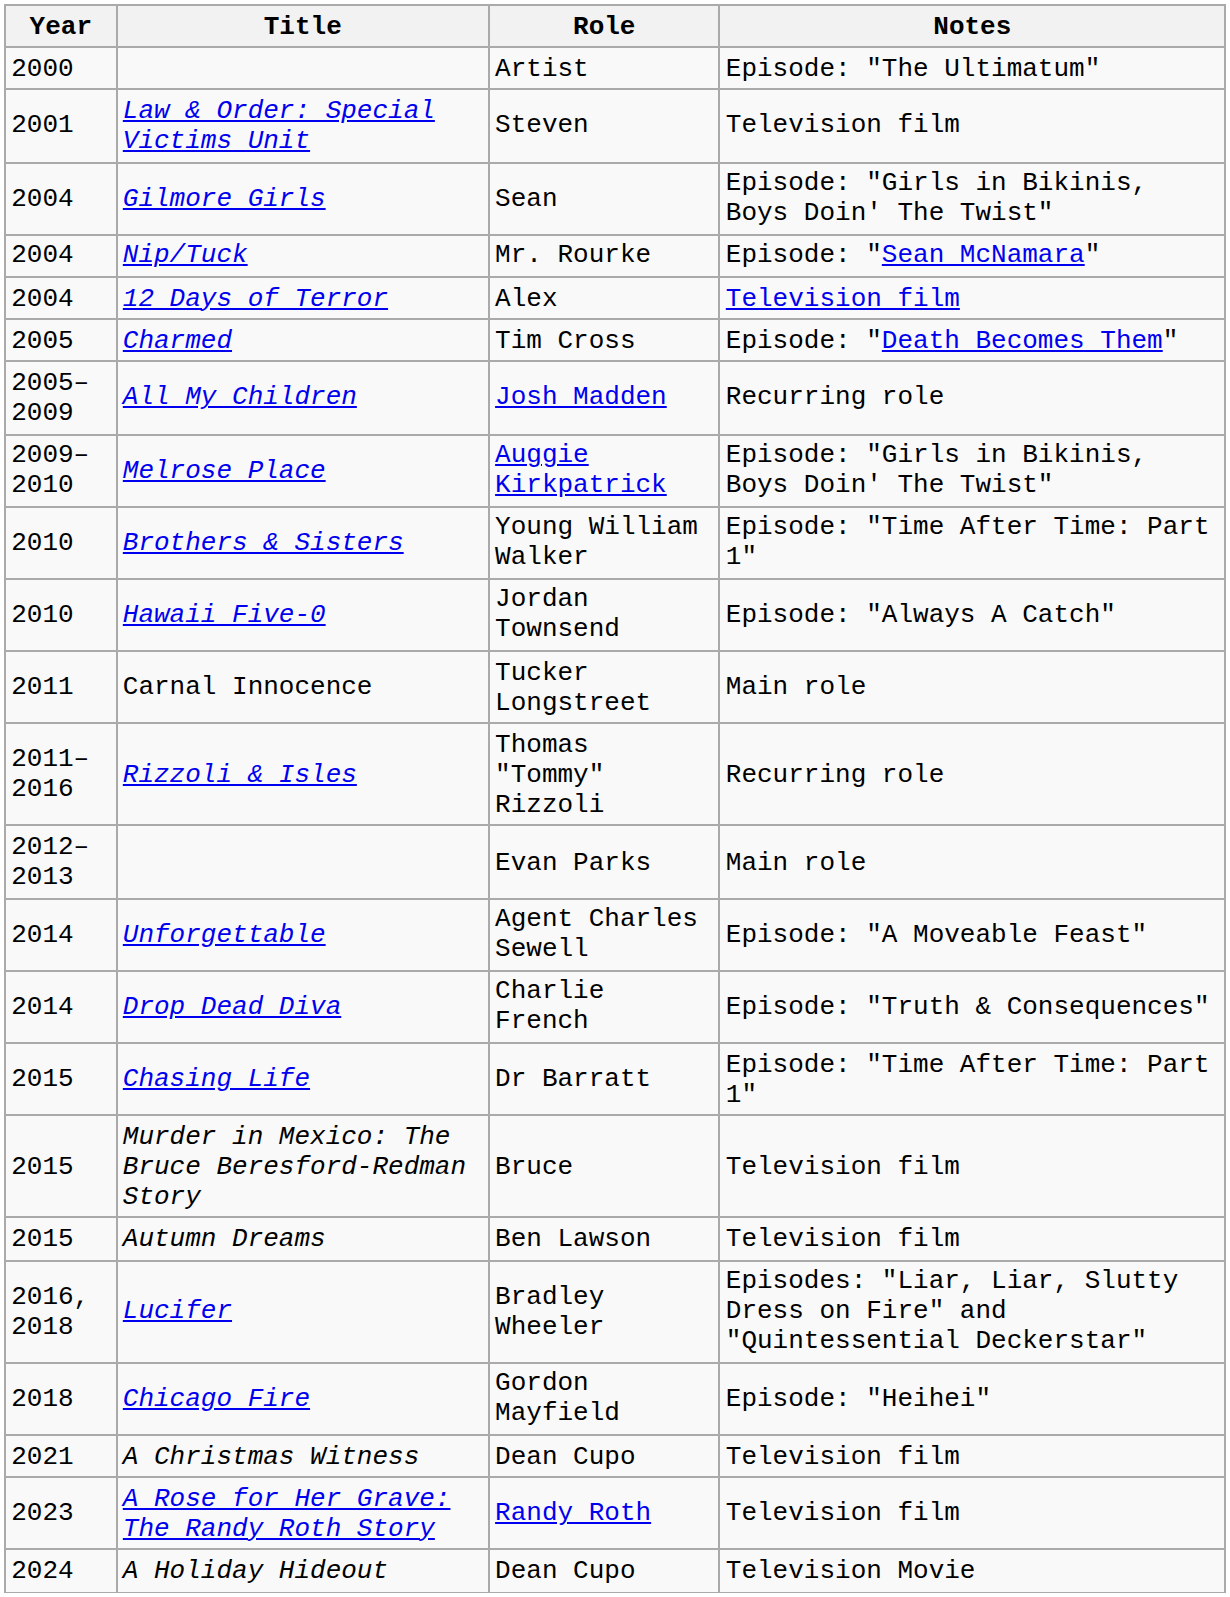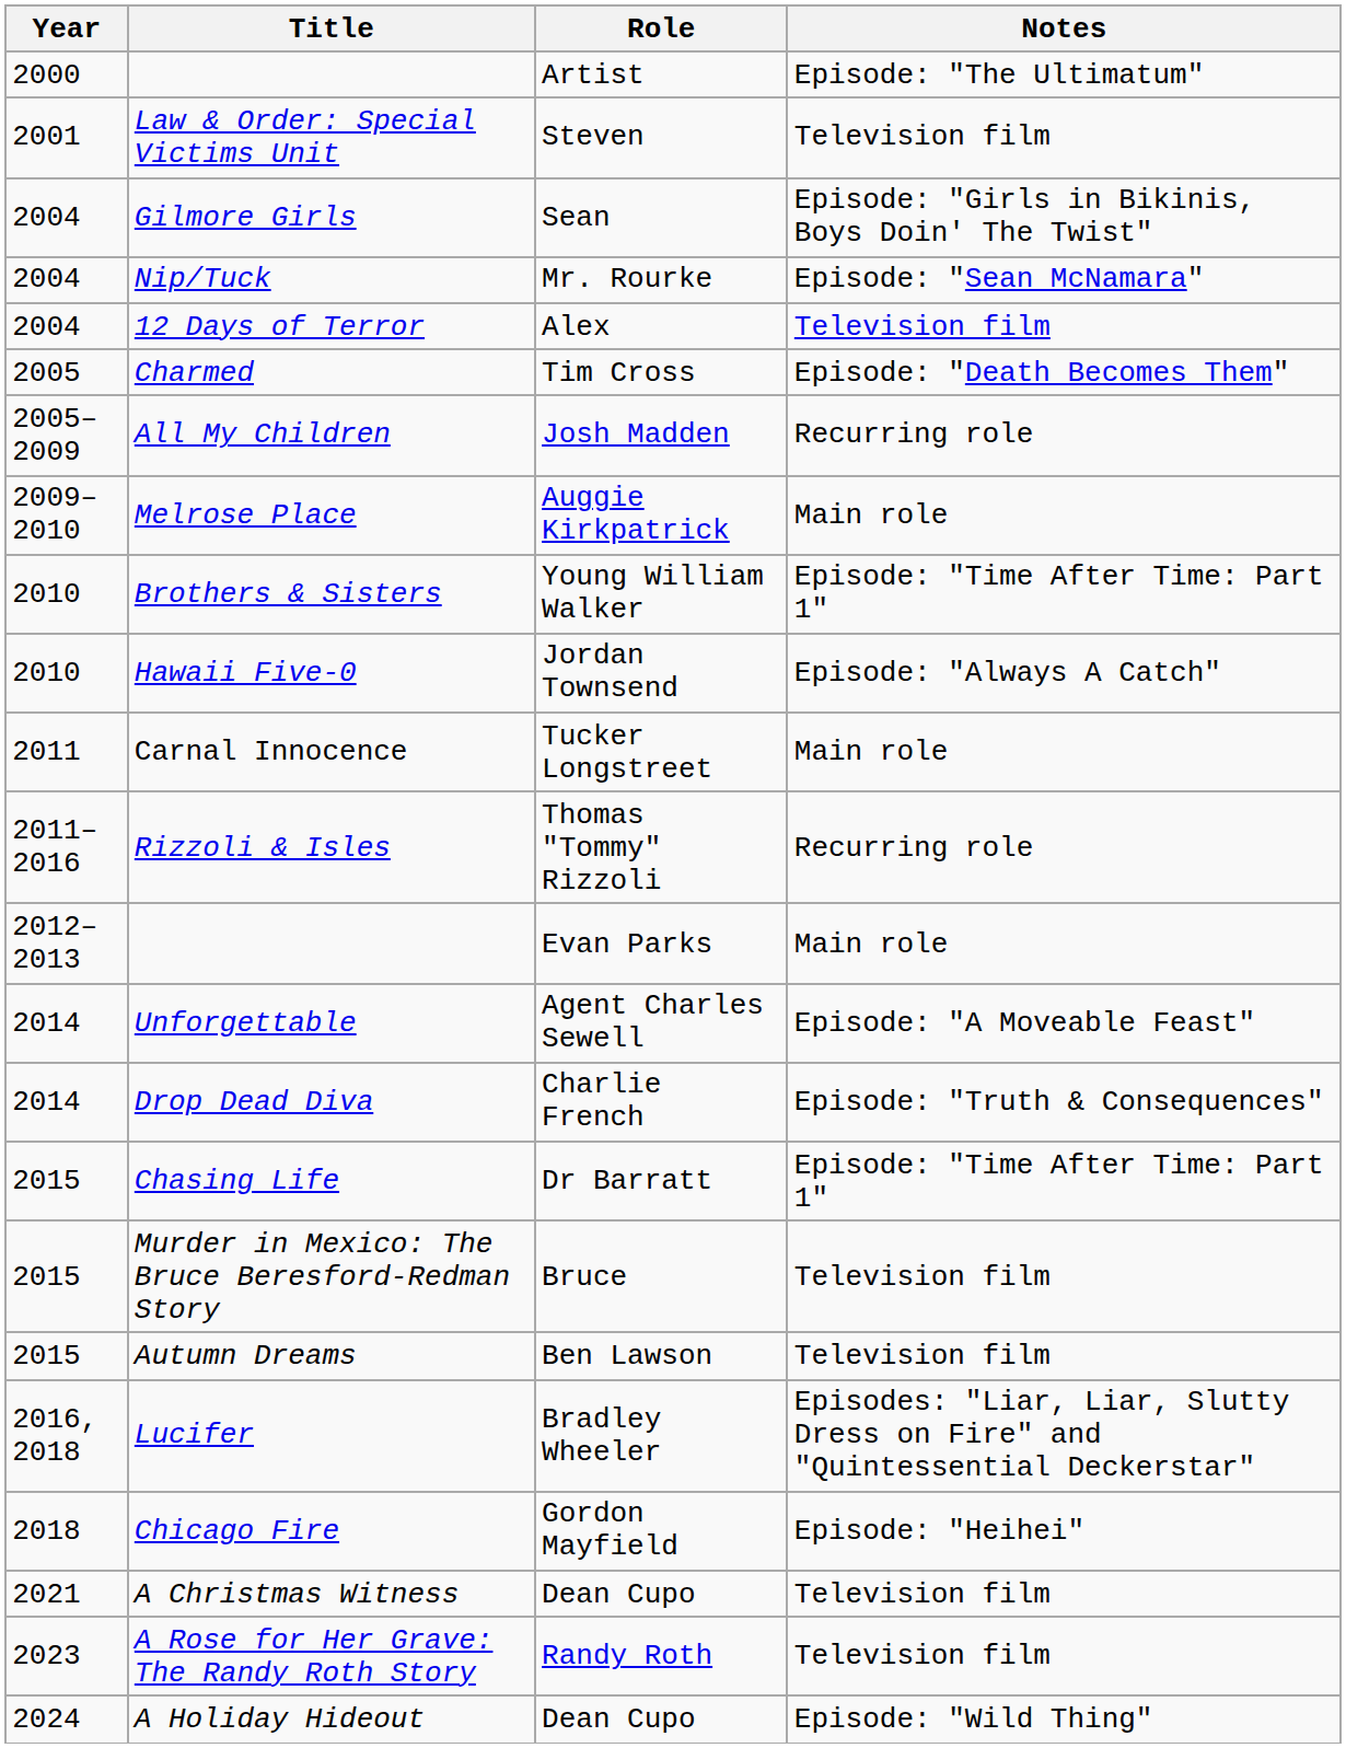 <table class="wikitable sortable">
 <tr>
 <th>Year</th>
 <th>Title</th>
 <th>Role</th>
 <th class="unsortable">Notes</th>
 </tr>
 <tr>
 <td>2000</td>
 <td><em></em></td>
 <td>Artist</td>
 <td>Episode: "The Ultimatum"</td>
 </tr>
 <tr>
 <td>2001</td>
 <td><em><a href='#'>Law & Order: Special Victims Unit</a></em></td>
 <td>Steven</td>
 <td>Television film</td>
 </tr>
 <tr>
 <td>2004</td>
 <td><em><a href='#'>Gilmore Girls</a></em></td>
 <td>Sean</td>
 <td>Episode: "Girls in Bikinis, Boys Doin' The Twist"</td>
 </tr>
 <tr>
 <td>2004</td>
 <td><em><a href='#'>Nip/Tuck</a></em></td>
 <td>Mr. Rourke</td>
 <td>Episode: "<a href='#'>Sean McNamara</a>"</td>
 </tr>
 <tr>
 <td>2004</td>
 <td><em><a href='#'>12 Days of Terror</a></em></td>
 <td>Alex</td>
 <td><a href='#'>Television film</a></td>
 </tr>
 <tr>
 <td>2005</td>
 <td><em><a href='#'>Charmed</a></em></td>
 <td>Tim Cross</td>
 <td>Episode: "<a href='#'>Death Becomes Them</a>"</td>
 </tr>
 <tr>
 <td>2005–2009</td>
 <td><em><a href='#'>All My Children</a></em></td>
 <td><a href='#'>Josh Madden</a></td>
 <td>Recurring role</td>
 </tr>
 <tr>
 <td>2009–2010</td>
 <td><em><a href='#'>Melrose Place</a></em></td>
 <td><a href='#'>Auggie Kirkpatrick</a></td>
-<td>Episode: "Girls in Bikinis, Boys Doin' The Twist"</td>
+<td>Main role</td>
 </tr>
 <tr>
 <td>2010</td>
 <td><em><a href='#'>Brothers & Sisters</a></em></td>
 <td>Young William Walker</td>
 <td>Episode: "Time After Time: Part 1"</td>
 </tr>
 <tr>
 <td>2010</td>
 <td><em><a href='#'>Hawaii Five-0</a></em></td>
 <td>Jordan Townsend</td>
 <td>Episode: "Always A Catch"</td>
 </tr>
 <tr>
 <td>2011</td>
 <td>Carnal Innocence</td>
 <td>Tucker Longstreet</td>
 <td>Main role</td>
 </tr>
 <tr>
 <td>2011–2016</td>
 <td><em><a href='#'>Rizzoli & Isles</a></em></td>
 <td>Thomas "Tommy" Rizzoli</td>
 <td>Recurring role</td>
 </tr>
 <tr>
 <td>2012–2013</td>
 <td><em></em></td>
 <td>Evan Parks</td>
 <td>Main role</td>
 </tr>
 <tr>
 <td>2014</td>
 <td><em><a href='#'>Unforgettable</a></em></td>
 <td>Agent Charles Sewell</td>
 <td>Episode: "A Moveable Feast"</td>
 </tr>
 <tr>
 <td>2014</td>
 <td><em><a href='#'>Drop Dead Diva</a></em></td>
 <td>Charlie French</td>
 <td>Episode: "Truth & Consequences"</td>
 </tr>
 <tr>
 <td>2015</td>
 <td><em><a href='#'>Chasing Life</a></em></td>
 <td>Dr Barratt</td>
 <td>Episode: "Time After Time: Part 1"</td>
 </tr>
 <tr>
 <td>2015</td>
 <td><em>Murder in Mexico: The Bruce Beresford-Redman Story</em></td>
 <td>Bruce</td>
 <td>Television film</td>
 </tr>
 <tr>
 <td>2015</td>
 <td><em>Autumn Dreams</em></td>
 <td>Ben Lawson</td>
 <td>Television film</td>
 </tr>
 <tr>
 <td>2016, 2018</td>
 <td><em><a href='#'>Lucifer</a></em></td>
 <td>Bradley Wheeler</td>
 <td>Episodes: "Liar, Liar, Slutty Dress on Fire" and "Quintessential Deckerstar"</td>
 </tr>
 <tr>
 <td>2018</td>
 <td><em><a href='#'>Chicago Fire</a></em></td>
 <td>Gordon Mayfield</td>
 <td>Episode: "Heihei"</td>
 </tr>
 <tr>
 <td>2021</td>
 <td><em>A Christmas Witness</em></td>
 <td>Dean Cupo</td>
 <td>Television film</td>
 </tr>
 <tr>
 <td>2023</td>
 <td><em><a href='#'>A Rose for Her Grave: The Randy Roth Story</a></em></td>
 <td><a href='#'>Randy Roth</a></td>
 <td>Television film</td>
 </tr>
 <tr>
 <td>2024</td>
 <td><em>A Holiday Hideout</em></td>
 <td>Dean Cupo</td>
-<td>Television Movie</td>
+<td>Episode: "Wild Thing"</td>
 </tr>
 <tr>
 </tr>
 </table>
